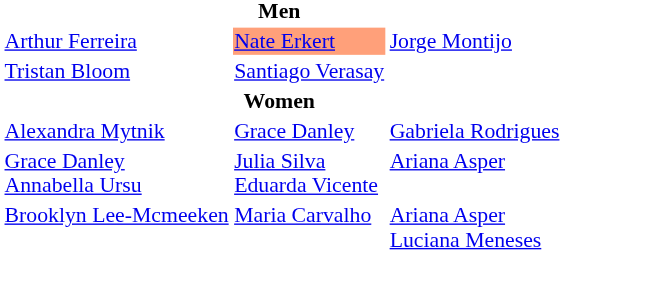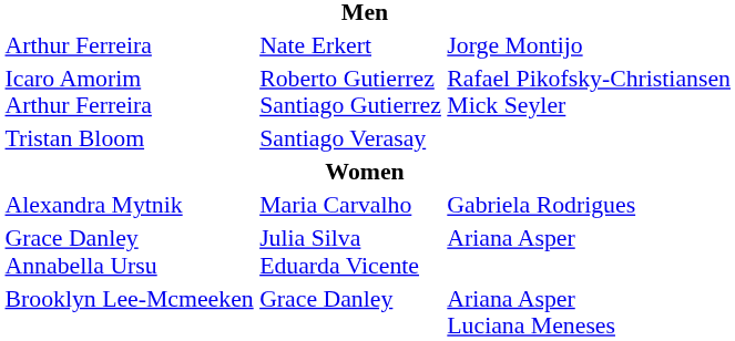 <table>
 <tr style="vertical-align:top;" style="background:#dfdfdf;">
 <td colspan="4" style="text-align:center;"><strong>Men</strong></td>
 </tr>
 <tr style="vertical-align:top;">
 <th scope=row style="text-align:left"></th>
 <td> <a href='#'>Arthur Ferreira</a></td>
-<td style="background: lightsalmon;"> <a href='#'>Nate Erkert</a></td>
+<td> <a href='#'>Nate Erkert</a></td>
 <td> <a href='#'>Jorge Montijo</a></td>
+</tr>
+<tr style="vertical-align:top;">
+<th scope=row style="text-align:left"></th>
+<td> <a href='#'>Icaro Amorim</a><br> <a href='#'>Arthur Ferreira</a></td>
+<td> <a href='#'>Roberto Gutierrez</a><br> <a href='#'>Santiago Gutierrez</a></td>
+<td> <a href='#'>Rafael Pikofsky-Christiansen</a><br> <a href='#'>Mick Seyler</a></td>
 </tr>
 <tr style="vertical-align:top;">
 <th scope=row style="text-align:left"></th>
 <td> <a href='#'>Tristan Bloom</a></td>
 <td> <a href='#'>Santiago Verasay</a></td>
 <td></td>
 </tr>
 <tr style="vertical-align:top;" style="background:#dfdfdf;">
 <td colspan="4" style="text-align:center;"><strong>Women</strong></td>
 </tr>
 <tr style="vertical-align:top;">
 <th scope=row style="text-align:left"></th>
 <td> <a href='#'>Alexandra Mytnik</a></td>
-<td> <a href='#'>Grace Danley</a></td>
+<td> <a href='#'>Maria Carvalho</a></td>
 <td> <a href='#'>Gabriela Rodrigues</a></td>
 </tr>
 <tr style="vertical-align:top;">
 <th scope=row style="text-align:left"></th>
 <td> <a href='#'>Grace Danley</a><br> <a href='#'>Annabella Ursu</a></td>
 <td> <a href='#'>Julia Silva</a><br> <a href='#'>Eduarda Vicente</a></td>
 <td> <a href='#'>Ariana Asper</a></td>
 </tr>
 <tr style="vertical-align:top;">
 <th scope=row style="text-align:left"></th>
 <td> <a href='#'>Brooklyn Lee-Mcmeeken</a></td>
-<td> <a href='#'>Maria Carvalho</a></td>
+<td> <a href='#'>Grace Danley</a></td>
 <td> <a href='#'>Ariana Asper</a><br> <a href='#'>Luciana Meneses</a></td>
 </tr>
 </table>
